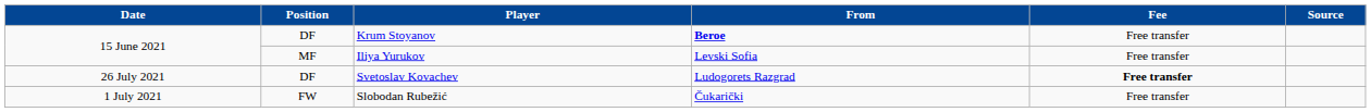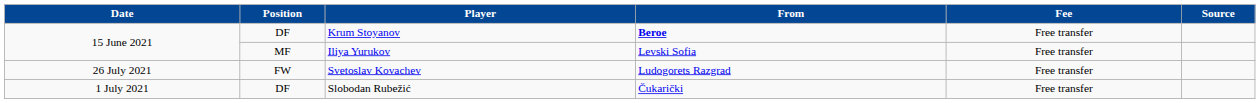 <table class="wikitable sortable"  style="text-align:center; font-size:90%; width:100%;">
 <tr>
 <th scope="col" style="background-color:#034694;color:#FFFFFF; width:150px;">Date</th>
 <th scope="col" style="background-color:#034694;color:#FFFFFF; width:50px;">Position</th>
 <th scope="col" style="background-color:#034694;color:#FFFFFF; width:200px;">Player</th>
 <th scope="col" style="background-color:#034694;color:#FFFFFF; width:200px;">From</th>
 <th scope="col" style="background-color:#034694;color:#FFFFFF; width:150px;" data-sort-type="currency">Fee</th>
 <th scope="col" class="unsortable" style="background-color:#034694;color:#FFFFFF; width:25px;">Source</th>
 </tr>
 <tr>
 <td rowspan=2>15 June 2021</td>
 <td>DF</td>
 <td align=left> <a href='#'>Krum Stoyanov</a></td>
 <td align=left><strong> <a href='#'>Beroe</a></strong></td>
 <td>Free transfer</td>
 <td></td>
 </tr>
 <tr>
 <td>MF</td>
 <td align=left> <a href='#'>Iliya Yurukov</a></td>
 <td align=left> <a href='#'>Levski Sofia</a></td>
 <td>Free transfer</td>
 <td></td>
 </tr>
 <tr>
 <td>26 July 2021</td>
-<td>DF</td>
+<td>FW</td>
 <td align=left> <a href='#'>Svetoslav Kovachev</a></td>
 <td align=left> <a href='#'>Ludogorets Razgrad</a></td>
-<td><strong>Free transfer</strong></td>
+<td>Free transfer</td>
 <td></td>
 </tr>
 <tr>
 <td>1 July 2021</td>
-<td>FW</td>
+<td>DF</td>
 <td align=left> Slobodan Rubežić</td>
 <td align=left> <a href='#'>Čukarički</a></td>
 <td>Free transfer</td>
 <td></td>
 </tr>
 </table>
